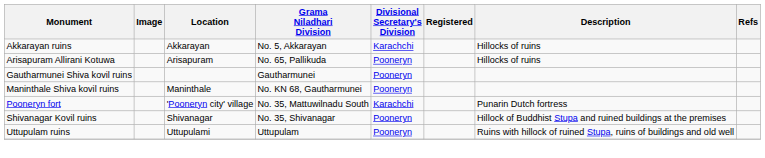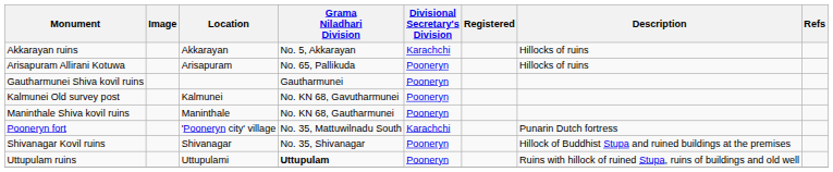 <table class="wikitable plainrowheaders sortable" style="font-size:90%; text-align:left;">
 <tr>
 <th>Monument</th>
 <th>Image</th>
 <th>Location</th>
 <th><a href='#'>Grama<br>Niladhari<br>Division</a></th>
 <th><a href='#'>Divisional<br>Secretary's<br>Division</a></th>
 <th>Registered</th>
 <th>Description</th>
 <th>Refs</th>
 </tr>
 <tr>
 <td>Akkarayan ruins</td>
 <td></td>
 <td>Akkarayan</td>
 <td>No.  5,  Akkarayan</td>
 <td><a href='#'>Karachchi</a></td>
 <td align=center></td>
 <td>Hillocks of ruins</td>
 <td></td>
 </tr>
 <tr>
 <td>Arisapuram Allirani Kotuwa</td>
 <td></td>
 <td>Arisapuram</td>
 <td>No.  65,  Pallikuda</td>
 <td><a href='#'>Pooneryn</a></td>
 <td align=center></td>
 <td>Hillocks of ruins</td>
 <td></td>
 </tr>
 <tr>
 <td>Gautharmunei Shiva kovil ruins</td>
 <td></td>
 <td></td>
 <td>Gautharmunei</td>
 <td><a href='#'>Pooneryn</a></td>
 <td align=center></td>
 <td></td>
 <td></td>
 </tr>
 <tr>
+<td>Kalmunei Old survey post</td>
+<td></td>
+<td>Kalmunei</td>
+<td>No. KN 68, Gavutharmunei</td>
+<td><a href='#'>Pooneryn</a></td>
+<td align=center></td>
+<td></td>
+<td></td>
+</tr>
+<tr>
 <td>Maninthale Shiva kovil ruins</td>
 <td></td>
 <td>Maninthale</td>
 <td>No. KN 68, Gautharmunei</td>
 <td><a href='#'>Pooneryn</a></td>
 <td align=center></td>
 <td></td>
 <td></td>
 </tr>
 <tr>
 <td><a href='#'>Pooneryn fort</a></td>
 <td></td>
 <td>'<a href='#'>Pooneryn</a> city' village</td>
 <td>No. 35, Mattuwilnadu South</td>
 <td><a href='#'>Karachchi</a></td>
 <td align=center></td>
 <td>Punarin Dutch fortress</td>
 <td> </td>
 </tr>
 <tr>
 <td>Shivanagar Kovil ruins</td>
 <td></td>
 <td>Shivanagar</td>
 <td>No.  35,  Shivanagar</td>
 <td><a href='#'>Pooneryn</a></td>
 <td align=center></td>
 <td>Hillock of Buddhist <a href='#'>Stupa</a> and ruined buildings at the premises</td>
 <td></td>
 </tr>
 <tr>
 <td>Uttupulam ruins</td>
 <td></td>
 <td>Uttupulami</td>
-<td>Uttupulam</td>
+<td><strong>Uttupulam</strong></td>
 <td><a href='#'>Pooneryn</a></td>
 <td align=center></td>
 <td>Ruins with hillock of ruined <a href='#'>Stupa</a>, ruins  of buildings and old well</td>
 <td></td>
 </tr>
 <tr>
 </tr>
 </table>
